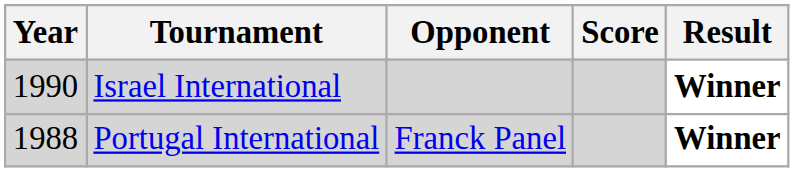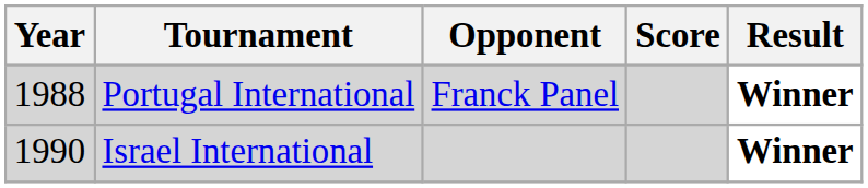 <table class="sortable wikitable" style="font-size:90%;">
 <tr>
 <th>Year</th>
 <th>Tournament</th>
 <th>Opponent</th>
 <th>Score</th>
 <th>Result</th>
 </tr>
 <tr style="background:#D5D5D5">
+<td align="center">1988</td>
+<td align="left"><a href='#'>Portugal International</a></td>
+<td align="left"> <a href='#'>Franck Panel</a></td>
+<td align="left"></td>
+<td style="text-align:left; background:white"><strong> Winner</strong></td>
+</tr>
+<tr style="background:#D5D5D5">
 <td align="center">1990</td>
 <td align="left"><a href='#'>Israel International</a></td>
 <td align="left"></td>
 <td align="left"></td>
 <td style="text-align:left; background:white"><strong> Winner</strong></td>
 </tr>
-<tr style="background:#D5D5D5">
-<td align="center">1988</td>
-<td align="left"><a href='#'>Portugal International</a></td>
-<td align="left"> <a href='#'>Franck Panel</a></td>
-<td align="left"></td>
-<td style="text-align:left; background:white"><strong> Winner</strong></td>
-</tr>
 </table>
